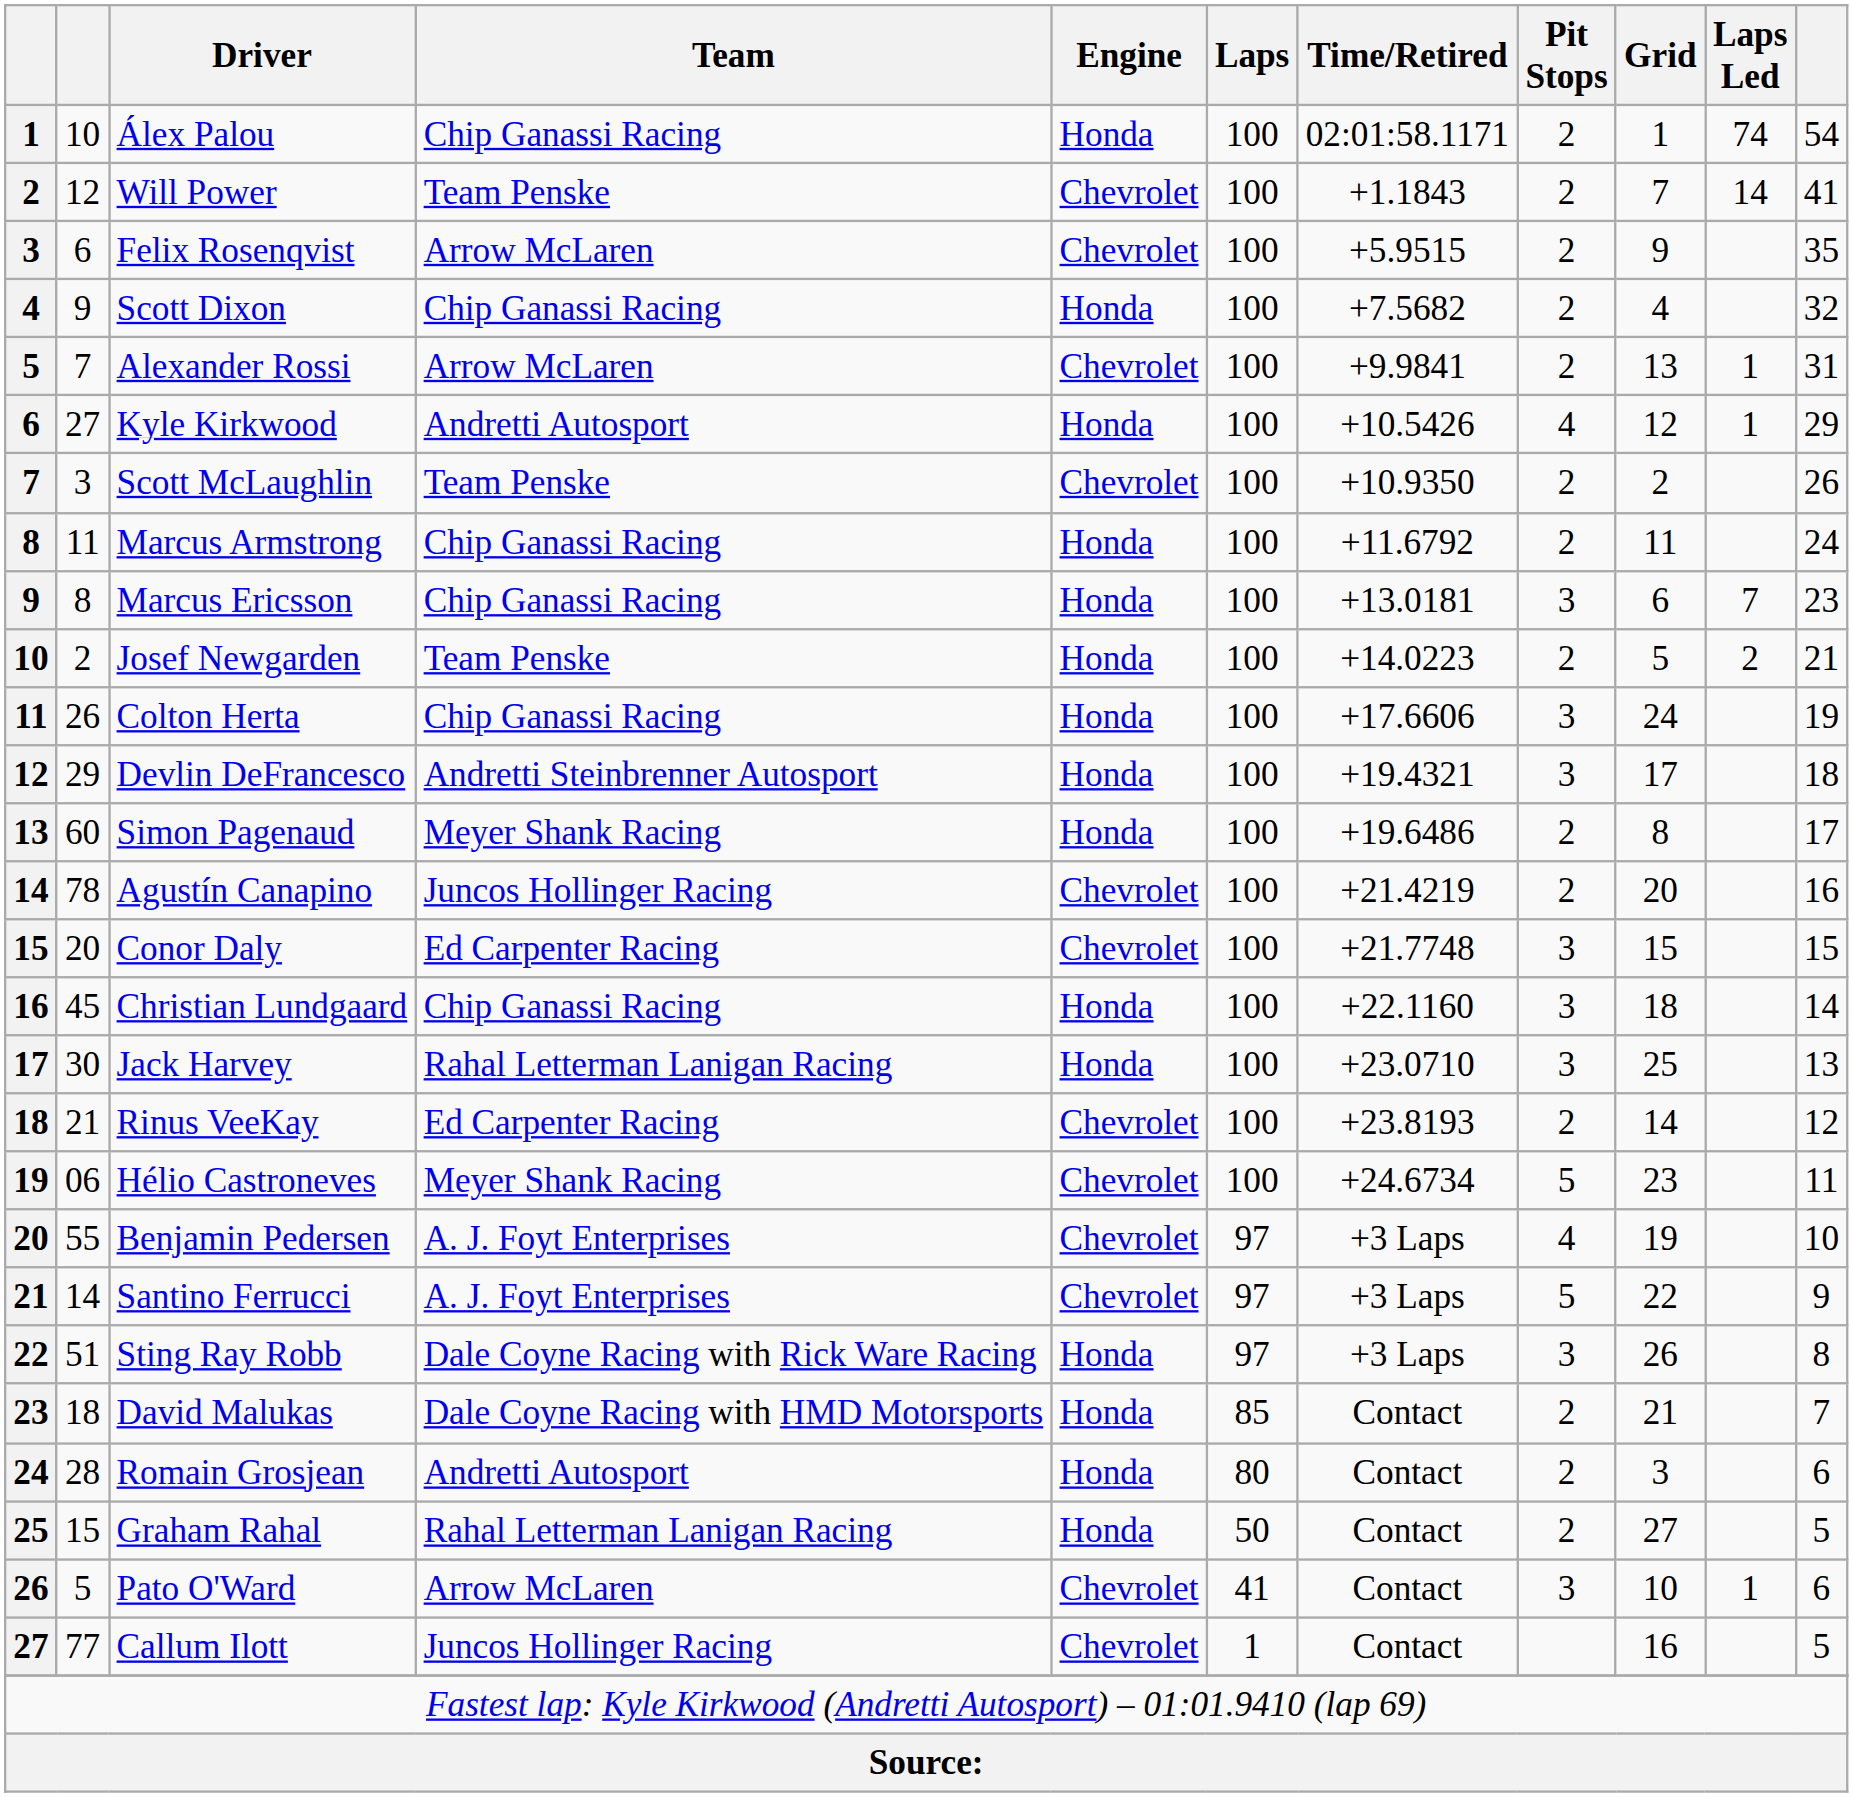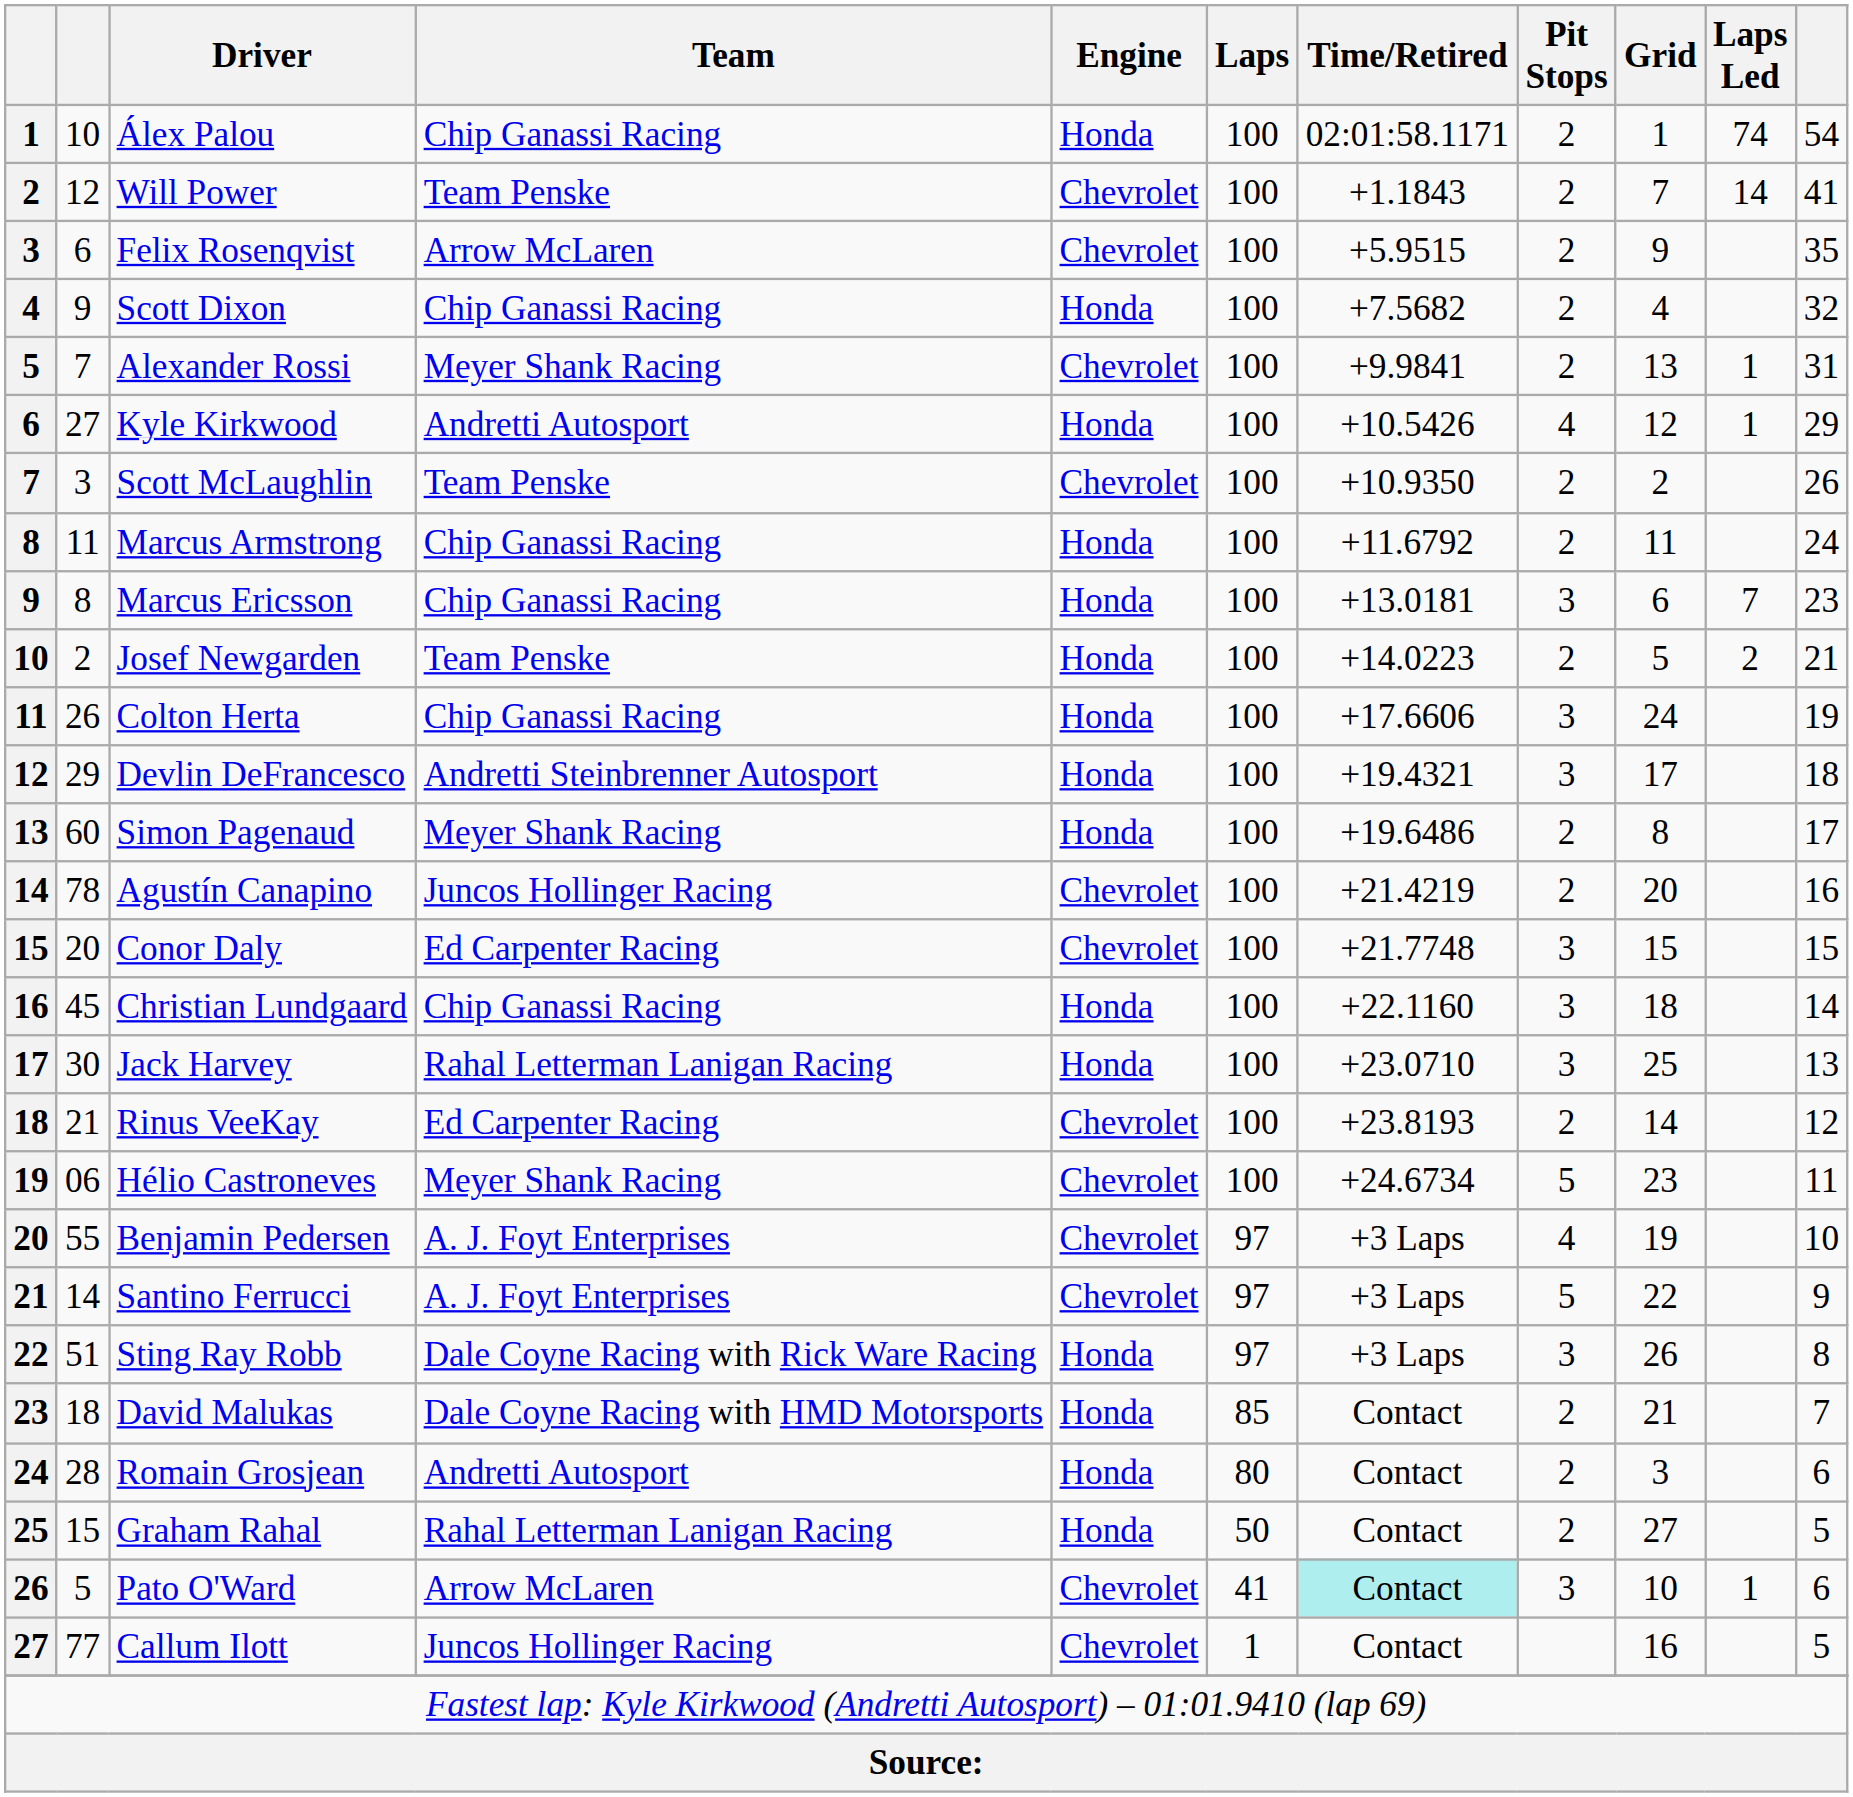 <table class="wikitable sortable" style="font-size:95%;">
 <tr>
 <th scope="col"></th>
 <th scope="col"></th>
 <th scope="col">Driver</th>
 <th scope="col">Team</th>
 <th scope="col">Engine</th>
 <th class="unsortable" scope="col">Laps</th>
 <th class="unsortable" scope="col">Time/Retired</th>
 <th scope="col">Pit<br>Stops</th>
 <th scope="col">Grid</th>
 <th scope="col">Laps<br>Led</th>
 <th scope="col"></th>
 </tr>
 <tr>
 <th>1</th>
 <td align="center">10</td>
 <td> <a href='#'>Álex Palou</a></td>
 <td><a href='#'>Chip Ganassi Racing</a></td>
 <td><a href='#'>Honda</a></td>
 <td align="center">100</td>
 <td align="center">02:01:58.1171</td>
 <td align="center">2</td>
 <td align="center">1</td>
 <td align="center">74</td>
 <td align="center">54</td>
 </tr>
 <tr>
 <th>2</th>
 <td align="center">12</td>
 <td> <a href='#'>Will Power</a> <strong></strong></td>
 <td><a href='#'>Team Penske</a></td>
 <td><a href='#'>Chevrolet</a></td>
 <td align="center">100</td>
 <td align="center">+1.1843</td>
 <td align="center">2</td>
 <td align="center">7</td>
 <td align="center">14</td>
 <td align="center">41</td>
 </tr>
 <tr>
 <th>3</th>
 <td align="center">6</td>
 <td> <a href='#'>Felix Rosenqvist</a></td>
 <td><a href='#'>Arrow McLaren</a></td>
 <td><a href='#'>Chevrolet</a></td>
 <td align="center">100</td>
 <td align="center">+5.9515</td>
 <td align="center">2</td>
 <td align="center">9</td>
 <td align="center"></td>
 <td align="center">35</td>
 </tr>
 <tr>
 <th>4</th>
 <td align="center">9</td>
 <td> <a href='#'>Scott Dixon</a> <strong></strong></td>
 <td><a href='#'>Chip Ganassi Racing</a></td>
 <td><a href='#'>Honda</a></td>
 <td align="center">100</td>
 <td align="center">+7.5682</td>
 <td align="center">2</td>
 <td align="center">4</td>
 <td align="center"></td>
 <td align="center">32</td>
 </tr>
 <tr>
 <th>5</th>
 <td align="center">7</td>
 <td> <a href='#'>Alexander Rossi</a></td>
-<td><a href='#'>Arrow McLaren</a></td>
+<td><a href='#'>Meyer Shank Racing</a></td>
 <td><a href='#'>Chevrolet</a></td>
 <td align="center">100</td>
 <td align="center">+9.9841</td>
 <td align="center">2</td>
 <td align="center">13</td>
 <td align="center">1</td>
 <td align="center">31</td>
 </tr>
 <tr>
 <th>6</th>
 <td align="center">27</td>
 <td> <a href='#'>Kyle Kirkwood</a></td>
 <td><a href='#'>Andretti Autosport</a></td>
 <td><a href='#'>Honda</a></td>
 <td align="center">100</td>
 <td align="center">+10.5426</td>
 <td align="center">4</td>
 <td align="center">12</td>
 <td align="center">1</td>
 <td align="center">29</td>
 </tr>
 <tr>
 <th>7</th>
 <td align="center">3</td>
 <td> <a href='#'>Scott McLaughlin</a></td>
 <td><a href='#'>Team Penske</a></td>
 <td><a href='#'>Chevrolet</a></td>
 <td align="center">100</td>
 <td align="center">+10.9350</td>
 <td align="center">2</td>
 <td align="center">2</td>
 <td align="center"></td>
 <td align="center">26</td>
 </tr>
 <tr>
 <th>8</th>
 <td align="center">11</td>
 <td> <a href='#'>Marcus Armstrong</a> <strong></strong></td>
 <td><a href='#'>Chip Ganassi Racing</a></td>
 <td><a href='#'>Honda</a></td>
 <td align="center">100</td>
 <td align="center">+11.6792</td>
 <td align="center">2</td>
 <td align="center">11</td>
 <td align="center"></td>
 <td align="center">24</td>
 </tr>
 <tr>
 <th>9</th>
 <td align="center">8</td>
 <td> <a href='#'>Marcus Ericsson</a> <strong></strong></td>
 <td><a href='#'>Chip Ganassi Racing</a></td>
 <td><a href='#'>Honda</a></td>
 <td align="center">100</td>
 <td align="center">+13.0181</td>
 <td align="center">3</td>
 <td align="center">6</td>
 <td align="center">7</td>
 <td align="center">23</td>
 </tr>
 <tr>
 <th>10</th>
 <td align="center">2</td>
 <td> <a href='#'>Josef Newgarden</a> <strong></strong></td>
 <td><a href='#'>Team Penske</a></td>
 <td><a href='#'>Honda</a></td>
 <td align="center">100</td>
 <td align="center">+14.0223</td>
 <td align="center">2</td>
 <td align="center">5</td>
 <td align="center">2</td>
 <td align="center">21</td>
 </tr>
 <tr>
 <th>11</th>
 <td align="center">26</td>
 <td> <a href='#'>Colton Herta</a></td>
 <td><a href='#'>Chip Ganassi Racing</a></td>
 <td><a href='#'>Honda</a></td>
 <td align="center">100</td>
 <td align="center">+17.6606</td>
 <td align="center">3</td>
 <td align="center">24</td>
 <td align="center"></td>
 <td align="center">19</td>
 </tr>
 <tr>
 <th>12</th>
 <td align="center">29</td>
 <td> <a href='#'>Devlin DeFrancesco</a></td>
 <td><a href='#'>Andretti Steinbrenner Autosport</a></td>
 <td><a href='#'>Honda</a></td>
 <td align="center">100</td>
 <td align="center">+19.4321</td>
 <td align="center">3</td>
 <td align="center">17</td>
 <td align="center"></td>
 <td align="center">18</td>
 </tr>
 <tr>
 <th>13</th>
 <td align="center">60</td>
 <td> <a href='#'>Simon Pagenaud</a> <strong></strong></td>
 <td><a href='#'>Meyer Shank Racing</a></td>
 <td><a href='#'>Honda</a></td>
 <td align="center">100</td>
 <td align="center">+19.6486</td>
 <td align="center">2</td>
 <td align="center">8</td>
 <td align="center"></td>
 <td align="center">17</td>
 </tr>
 <tr>
 <th>14</th>
 <td align="center">78</td>
 <td> <a href='#'>Agustín Canapino</a> <strong></strong></td>
 <td><a href='#'>Juncos Hollinger Racing</a></td>
 <td><a href='#'>Chevrolet</a></td>
 <td align="center">100</td>
 <td align="center">+21.4219</td>
 <td align="center">2</td>
 <td align="center">20</td>
 <td align="center"></td>
 <td align="center">16</td>
 </tr>
 <tr>
 <th>15</th>
 <td align="center">20</td>
 <td> <a href='#'>Conor Daly</a></td>
 <td><a href='#'>Ed Carpenter Racing</a></td>
 <td><a href='#'>Chevrolet</a></td>
 <td align="center">100</td>
 <td align="center">+21.7748</td>
 <td align="center">3</td>
 <td align="center">15</td>
 <td align="center"></td>
 <td align="center">15</td>
 </tr>
 <tr>
 <th>16</th>
 <td align="center">45</td>
 <td> <a href='#'>Christian Lundgaard</a></td>
 <td><a href='#'>Chip Ganassi Racing</a></td>
 <td><a href='#'>Honda</a></td>
 <td align="center">100</td>
 <td align="center">+22.1160</td>
 <td align="center">3</td>
 <td align="center">18</td>
 <td align="center"></td>
 <td align="center">14</td>
 </tr>
 <tr>
 <th>17</th>
 <td align="center">30</td>
 <td> <a href='#'>Jack Harvey</a></td>
 <td><a href='#'>Rahal Letterman Lanigan Racing</a></td>
 <td><a href='#'>Honda</a></td>
 <td align="center">100</td>
 <td align="center">+23.0710</td>
 <td align="center">3</td>
 <td align="center">25</td>
 <td align="center"></td>
 <td align="center">13</td>
 </tr>
 <tr>
 <th>18</th>
 <td align="center">21</td>
 <td> <a href='#'>Rinus VeeKay</a></td>
 <td><a href='#'>Ed Carpenter Racing</a></td>
 <td><a href='#'>Chevrolet</a></td>
 <td align="center">100</td>
 <td align="center">+23.8193</td>
 <td align="center">2</td>
 <td align="center">14</td>
 <td align="center"></td>
 <td align="center">12</td>
 </tr>
 <tr>
 <th>19</th>
 <td align="center">06</td>
 <td> <a href='#'>Hélio Castroneves</a> <strong></strong></td>
 <td><a href='#'>Meyer Shank Racing</a></td>
 <td><a href='#'>Chevrolet</a></td>
 <td align="center">100</td>
 <td align="center">+24.6734</td>
 <td align="center">5</td>
 <td align="center">23</td>
 <td align="center"></td>
 <td align="center">11</td>
 </tr>
 <tr>
 <th>20</th>
 <td align="center">55</td>
 <td> <a href='#'>Benjamin Pedersen</a> <strong></strong></td>
 <td><a href='#'>A. J. Foyt Enterprises</a></td>
 <td><a href='#'>Chevrolet</a></td>
 <td align="center">97</td>
 <td align="center">+3 Laps</td>
 <td align="center">4</td>
 <td align="center">19</td>
 <td align="center"></td>
 <td align="center">10</td>
 </tr>
 <tr>
 <th>21</th>
 <td align="center">14</td>
 <td> <a href='#'>Santino Ferrucci</a></td>
 <td><a href='#'>A. J. Foyt Enterprises</a></td>
 <td><a href='#'>Chevrolet</a></td>
 <td align="center">97</td>
 <td align="center">+3 Laps</td>
 <td align="center">5</td>
 <td align="center">22</td>
 <td align="center"></td>
 <td align="center">9</td>
 </tr>
 <tr>
 <th>22</th>
 <td align="center">51</td>
 <td> <a href='#'>Sting Ray Robb</a> <strong></strong></td>
 <td><a href='#'>Dale Coyne Racing</a> with <a href='#'>Rick Ware Racing</a></td>
 <td><a href='#'>Honda</a></td>
 <td align="center">97</td>
 <td align="center">+3 Laps</td>
 <td align="center">3</td>
 <td align="center">26</td>
 <td align="center"></td>
 <td align="center">8</td>
 </tr>
 <tr>
 <th>23</th>
 <td align="center">18</td>
 <td> <a href='#'>David Malukas</a></td>
 <td><a href='#'>Dale Coyne Racing</a> with <a href='#'>HMD Motorsports</a></td>
 <td><a href='#'>Honda</a></td>
 <td align="center">85</td>
 <td align="center">Contact</td>
 <td align="center">2</td>
 <td align="center">21</td>
 <td align="center"></td>
 <td align="center">7</td>
 </tr>
 <tr>
 <th>24</th>
 <td align="center">28</td>
 <td> <a href='#'>Romain Grosjean</a></td>
 <td><a href='#'>Andretti Autosport</a></td>
 <td><a href='#'>Honda</a></td>
 <td align="center">80</td>
 <td align="center">Contact</td>
 <td align="center">2</td>
 <td align="center">3</td>
 <td align="center"></td>
 <td align="center">6</td>
 </tr>
 <tr>
 <th>25</th>
 <td align="center">15</td>
 <td> <a href='#'>Graham Rahal</a> <strong></strong></td>
 <td><a href='#'>Rahal Letterman Lanigan Racing</a></td>
 <td><a href='#'>Honda</a></td>
 <td align="center">50</td>
 <td align="center">Contact</td>
 <td align="center">2</td>
 <td align="center">27</td>
 <td align="center"></td>
 <td align="center">5</td>
 </tr>
 <tr>
 <th>26</th>
 <td align="center">5</td>
 <td> <a href='#'>Pato O'Ward</a> <strong></strong></td>
 <td><a href='#'>Arrow McLaren</a></td>
 <td><a href='#'>Chevrolet</a></td>
 <td align="center">41</td>
-<td align="center">Contact</td>
+<td align="center" style="background: paleturquoise;">Contact</td>
 <td align="center">3</td>
 <td align="center">10</td>
 <td align="center">1</td>
 <td align="center">6</td>
 </tr>
 <tr>
 <th>27</th>
 <td align="center">77</td>
 <td> <a href='#'>Callum Ilott</a></td>
 <td><a href='#'>Juncos Hollinger Racing</a></td>
 <td><a href='#'>Chevrolet</a></td>
 <td align="center">1</td>
 <td align="center">Contact</td>
 <td align="center"></td>
 <td align="center">16</td>
 <td align="center"></td>
 <td align="center">5</td>
 </tr>
 <tr>
 </tr>
 <tr class="sortbottom">
 <td colspan="11" style="text-align:center"><em><a href='#'>Fastest lap</a>:  <a href='#'>Kyle Kirkwood</a> (<a href='#'>Andretti Autosport</a>) – 01:01.9410 (lap 69)</em></td>
 </tr>
 <tr class="sortbottom">
 <th colspan="11">Source:</th>
 </tr>
 </table>
